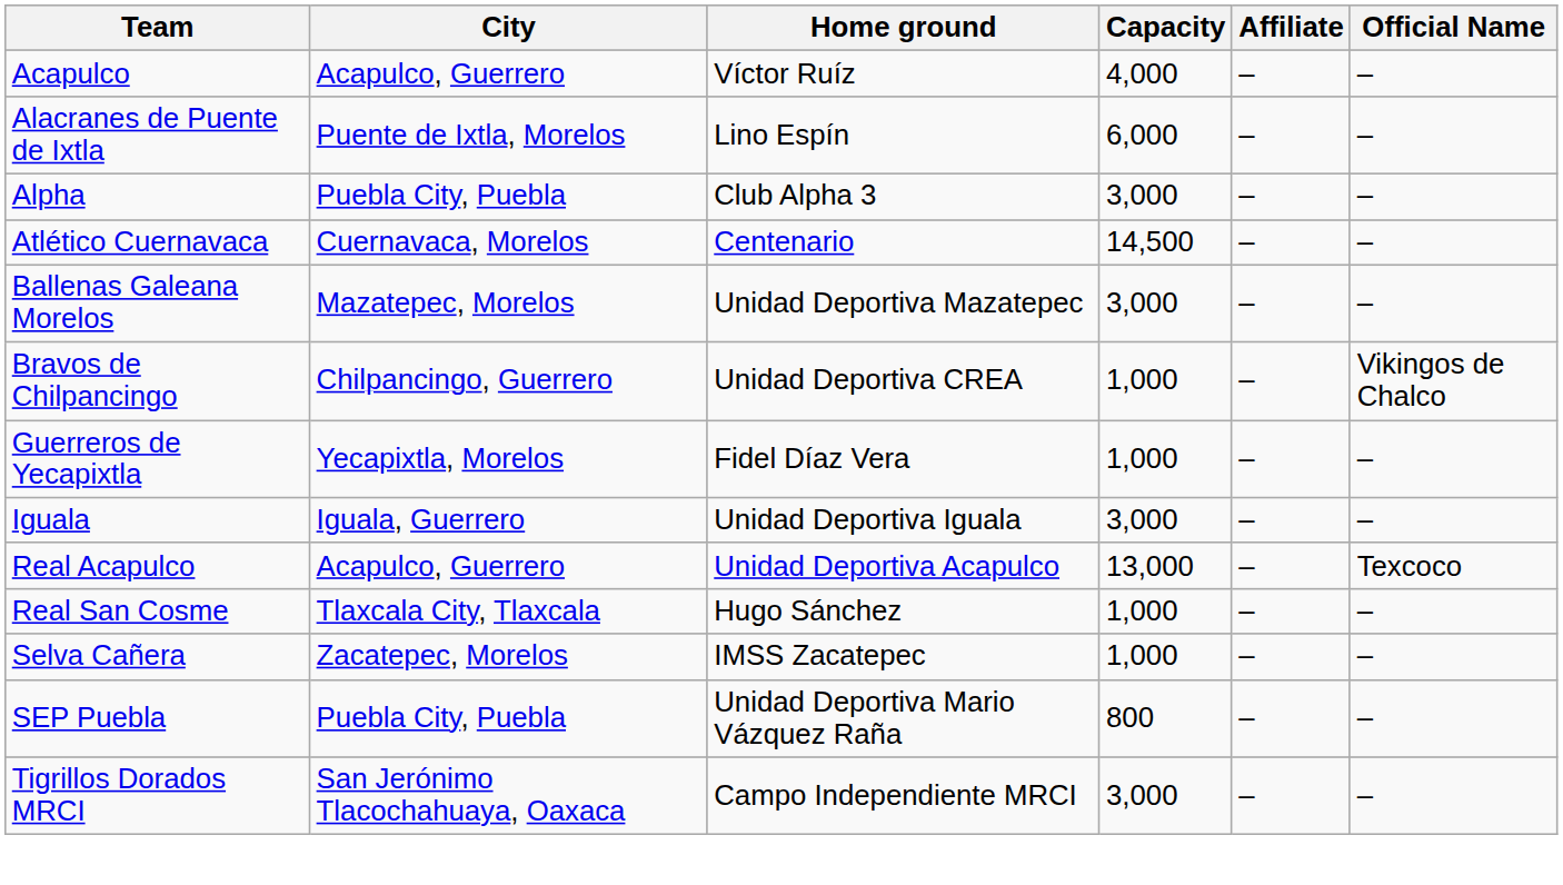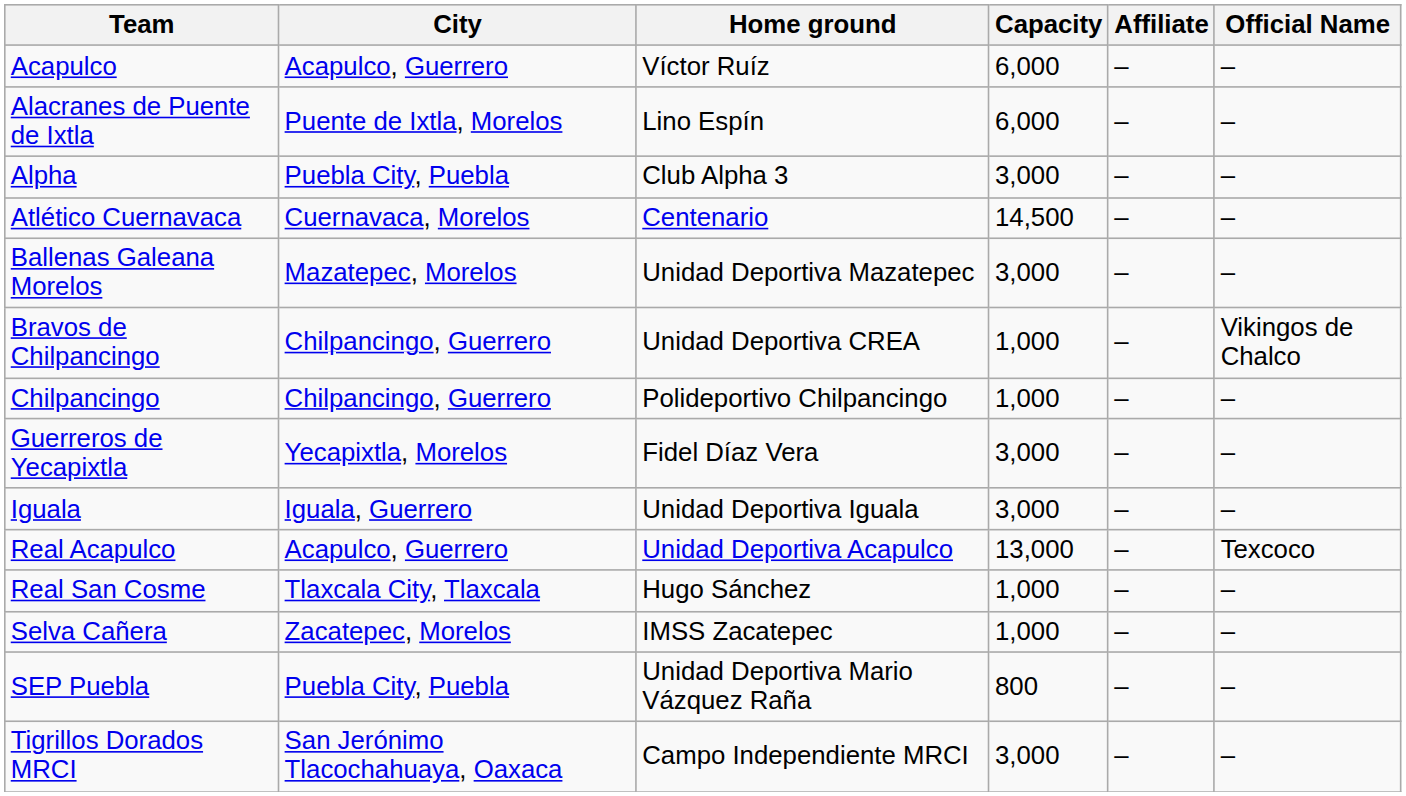 <table class="wikitable sortable">
 <tr>
 <th>Team</th>
 <th>City</th>
 <th>Home ground</th>
 <th>Capacity</th>
 <th>Affiliate</th>
 <th>Official Name</th>
 </tr>
 <tr>
 <td><a href='#'>Acapulco</a></td>
 <td><a href='#'>Acapulco</a>, <a href='#'>Guerrero</a></td>
 <td>Víctor Ruíz</td>
-<td>4,000</td>
+<td>6,000</td>
 <td>–</td>
 <td>–</td>
 </tr>
 <tr>
 <td><a href='#'>Alacranes de Puente de Ixtla</a></td>
 <td><a href='#'>Puente de Ixtla</a>, <a href='#'>Morelos</a></td>
 <td>Lino Espín</td>
 <td>6,000</td>
 <td>–</td>
 <td>–</td>
 </tr>
 <tr>
 <td><a href='#'>Alpha</a></td>
 <td><a href='#'>Puebla City</a>, <a href='#'>Puebla</a></td>
 <td>Club Alpha 3</td>
 <td>3,000</td>
 <td>–</td>
 <td>–</td>
 </tr>
 <tr>
 <td><a href='#'>Atlético Cuernavaca</a></td>
 <td><a href='#'>Cuernavaca</a>, <a href='#'>Morelos</a></td>
 <td><a href='#'>Centenario</a></td>
 <td>14,500</td>
 <td>–</td>
 <td>–</td>
 </tr>
 <tr>
 <td><a href='#'>Ballenas Galeana Morelos</a></td>
 <td><a href='#'>Mazatepec</a>, <a href='#'>Morelos</a></td>
 <td>Unidad Deportiva Mazatepec</td>
 <td>3,000</td>
 <td>–</td>
 <td>–</td>
 </tr>
 <tr>
 <td><a href='#'>Bravos de Chilpancingo</a></td>
 <td><a href='#'>Chilpancingo</a>, <a href='#'>Guerrero</a></td>
 <td>Unidad Deportiva CREA</td>
 <td>1,000</td>
 <td>–</td>
 <td>Vikingos de Chalco</td>
 </tr>
 <tr>
+<td><a href='#'>Chilpancingo</a></td>
+<td><a href='#'>Chilpancingo</a>, <a href='#'>Guerrero</a></td>
+<td>Polideportivo Chilpancingo</td>
+<td>1,000</td>
+<td>–</td>
+<td>–</td>
+</tr>
+<tr>
 <td><a href='#'>Guerreros de Yecapixtla</a></td>
 <td><a href='#'>Yecapixtla</a>, <a href='#'>Morelos</a></td>
 <td>Fidel Díaz Vera</td>
-<td>1,000</td>
+<td>3,000</td>
 <td>–</td>
 <td>–</td>
 </tr>
 <tr>
 <td><a href='#'>Iguala</a></td>
 <td><a href='#'>Iguala</a>, <a href='#'>Guerrero</a></td>
 <td>Unidad Deportiva Iguala</td>
 <td>3,000</td>
 <td>–</td>
 <td>–</td>
 </tr>
 <tr>
 <td><a href='#'>Real Acapulco</a></td>
 <td><a href='#'>Acapulco</a>, <a href='#'>Guerrero</a></td>
 <td><a href='#'>Unidad Deportiva Acapulco</a></td>
 <td>13,000</td>
 <td>–</td>
 <td>Texcoco</td>
 </tr>
 <tr>
 <td><a href='#'>Real San Cosme</a></td>
 <td><a href='#'>Tlaxcala City</a>, <a href='#'>Tlaxcala</a></td>
 <td>Hugo Sánchez</td>
 <td>1,000</td>
 <td>–</td>
 <td>–</td>
 </tr>
 <tr>
 <td><a href='#'>Selva Cañera</a></td>
 <td><a href='#'>Zacatepec</a>, <a href='#'>Morelos</a></td>
 <td>IMSS Zacatepec</td>
 <td>1,000</td>
 <td>–</td>
 <td>–</td>
 </tr>
 <tr>
 <td><a href='#'>SEP Puebla</a></td>
 <td><a href='#'>Puebla City</a>, <a href='#'>Puebla</a></td>
 <td>Unidad Deportiva Mario Vázquez Raña</td>
 <td>800</td>
 <td>–</td>
 <td>–</td>
 </tr>
 <tr>
 <td><a href='#'>Tigrillos Dorados MRCI</a></td>
 <td><a href='#'>San Jerónimo Tlacochahuaya</a>, <a href='#'>Oaxaca</a></td>
 <td>Campo Independiente MRCI</td>
 <td>3,000</td>
 <td>–</td>
 <td>–</td>
 </tr>
 </table>
